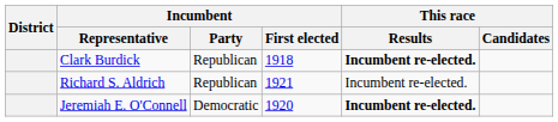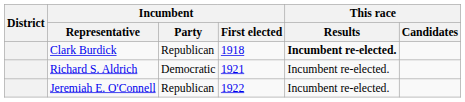 <table class=wikitable>
 <tr>
 <th rowspan=2>District</th>
 <th colspan=3>Incumbent</th>
 <th colspan=2>This race</th>
 </tr>
 <tr>
 <th>Representative</th>
 <th>Party</th>
 <th>First elected</th>
 <th>Results</th>
 <th>Candidates</th>
 </tr>
 <tr>
 <th></th>
 <td><a href='#'>Clark Burdick</a></td>
 <td>Republican</td>
 <td><a href='#'>1918</a></td>
 <td><strong>Incumbent re-elected.</strong></td>
 <td nowrap></td>
 </tr>
 <tr>
 <th></th>
 <td><a href='#'>Richard S. Aldrich</a></td>
-<td>Republican</td>
+<td>Democratic</td>
 <td><a href='#'>1921</a></td>
 <td>Incumbent re-elected.</td>
 <td nowrap></td>
 </tr>
 <tr>
 <th></th>
 <td><a href='#'>Jeremiah E. O'Connell</a></td>
-<td>Democratic</td>
-<td><a href='#'>1920</a></td>
-<td><strong>Incumbent re-elected.</strong></td>
+<td>Republican</td>
+<td><a href='#'>1922</a></td>
+<td>Incumbent re-elected.</td>
 <td nowrap></td>
 </tr>
 </table>
